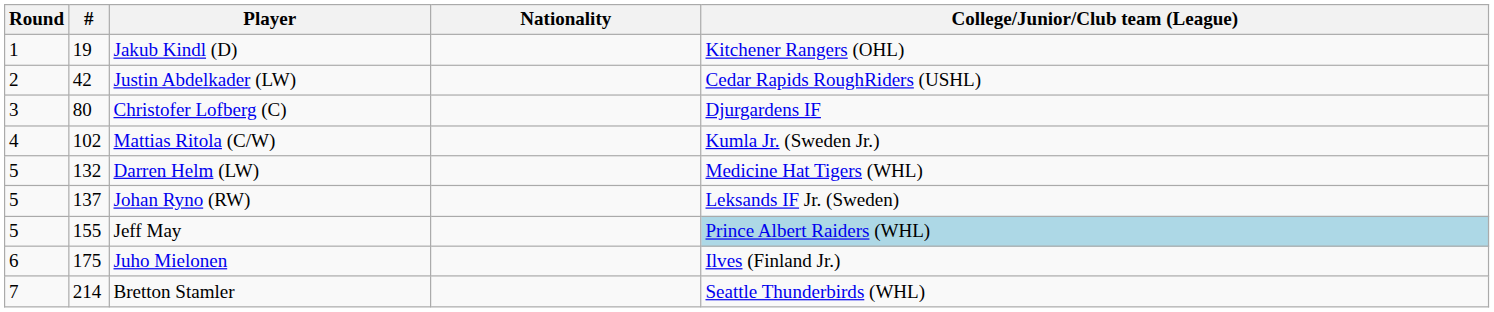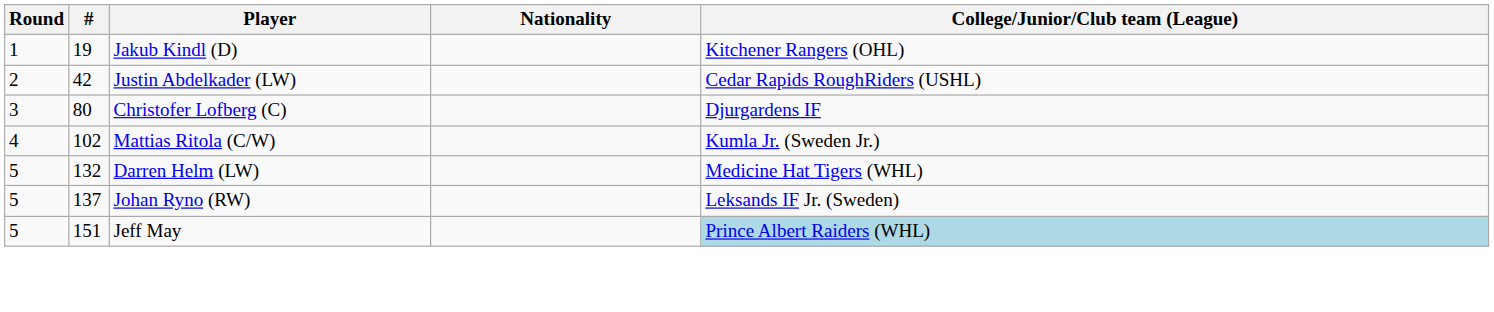 <table class="wikitable">
 <tr>
 <th bgcolor="#DDDDFF" width="2.75%">Round</th>
 <th bgcolor="#DDDDFF" width="2.75%">#</th>
 <th bgcolor="#DDDDFF" width="22.0%">Player</th>
 <th bgcolor="#DDDDFF" width="18.5%">Nationality</th>
 <th bgcolor="#DDDDFF" width="100.0%">College/Junior/Club team (League)</th>
 </tr>
 <tr>
 <td>1</td>
 <td>19</td>
 <td><a href='#'>Jakub Kindl</a> (D)</td>
 <td></td>
 <td><a href='#'>Kitchener Rangers</a> (OHL)</td>
 </tr>
 <tr>
 <td>2</td>
 <td>42</td>
 <td><a href='#'>Justin Abdelkader</a> (LW)</td>
 <td></td>
 <td><a href='#'>Cedar Rapids RoughRiders</a> (USHL)</td>
 </tr>
 <tr>
 <td>3</td>
 <td>80</td>
 <td><a href='#'>Christofer Lofberg</a> (C)</td>
 <td></td>
 <td><a href='#'>Djurgardens IF</a></td>
 </tr>
 <tr>
 <td>4</td>
 <td>102</td>
 <td><a href='#'>Mattias Ritola</a> (C/W)</td>
 <td></td>
 <td><a href='#'>Kumla Jr.</a> (Sweden Jr.)</td>
 </tr>
 <tr>
 <td>5</td>
 <td>132</td>
 <td><a href='#'>Darren Helm</a> (LW)</td>
 <td></td>
 <td><a href='#'>Medicine Hat Tigers</a> (WHL)</td>
 </tr>
 <tr>
 <td>5</td>
 <td>137</td>
 <td><a href='#'>Johan Ryno</a> (RW)</td>
 <td></td>
 <td><a href='#'>Leksands IF</a> Jr. (Sweden)</td>
 </tr>
 <tr>
 <td>5</td>
-<td>155</td>
+<td>151</td>
 <td>Jeff May</td>
 <td></td>
 <td style="background: lightblue;"><a href='#'>Prince Albert Raiders</a> (WHL)</td>
 </tr>
-<tr>
-<td>6</td>
-<td>175</td>
-<td><a href='#'>Juho Mielonen</a></td>
-<td></td>
-<td><a href='#'>Ilves</a> (Finland Jr.)</td>
-</tr>
-<tr>
-<td>7</td>
-<td>214</td>
-<td>Bretton Stamler</td>
-<td></td>
-<td><a href='#'>Seattle Thunderbirds</a> (WHL)</td>
-</tr>
 </table>
